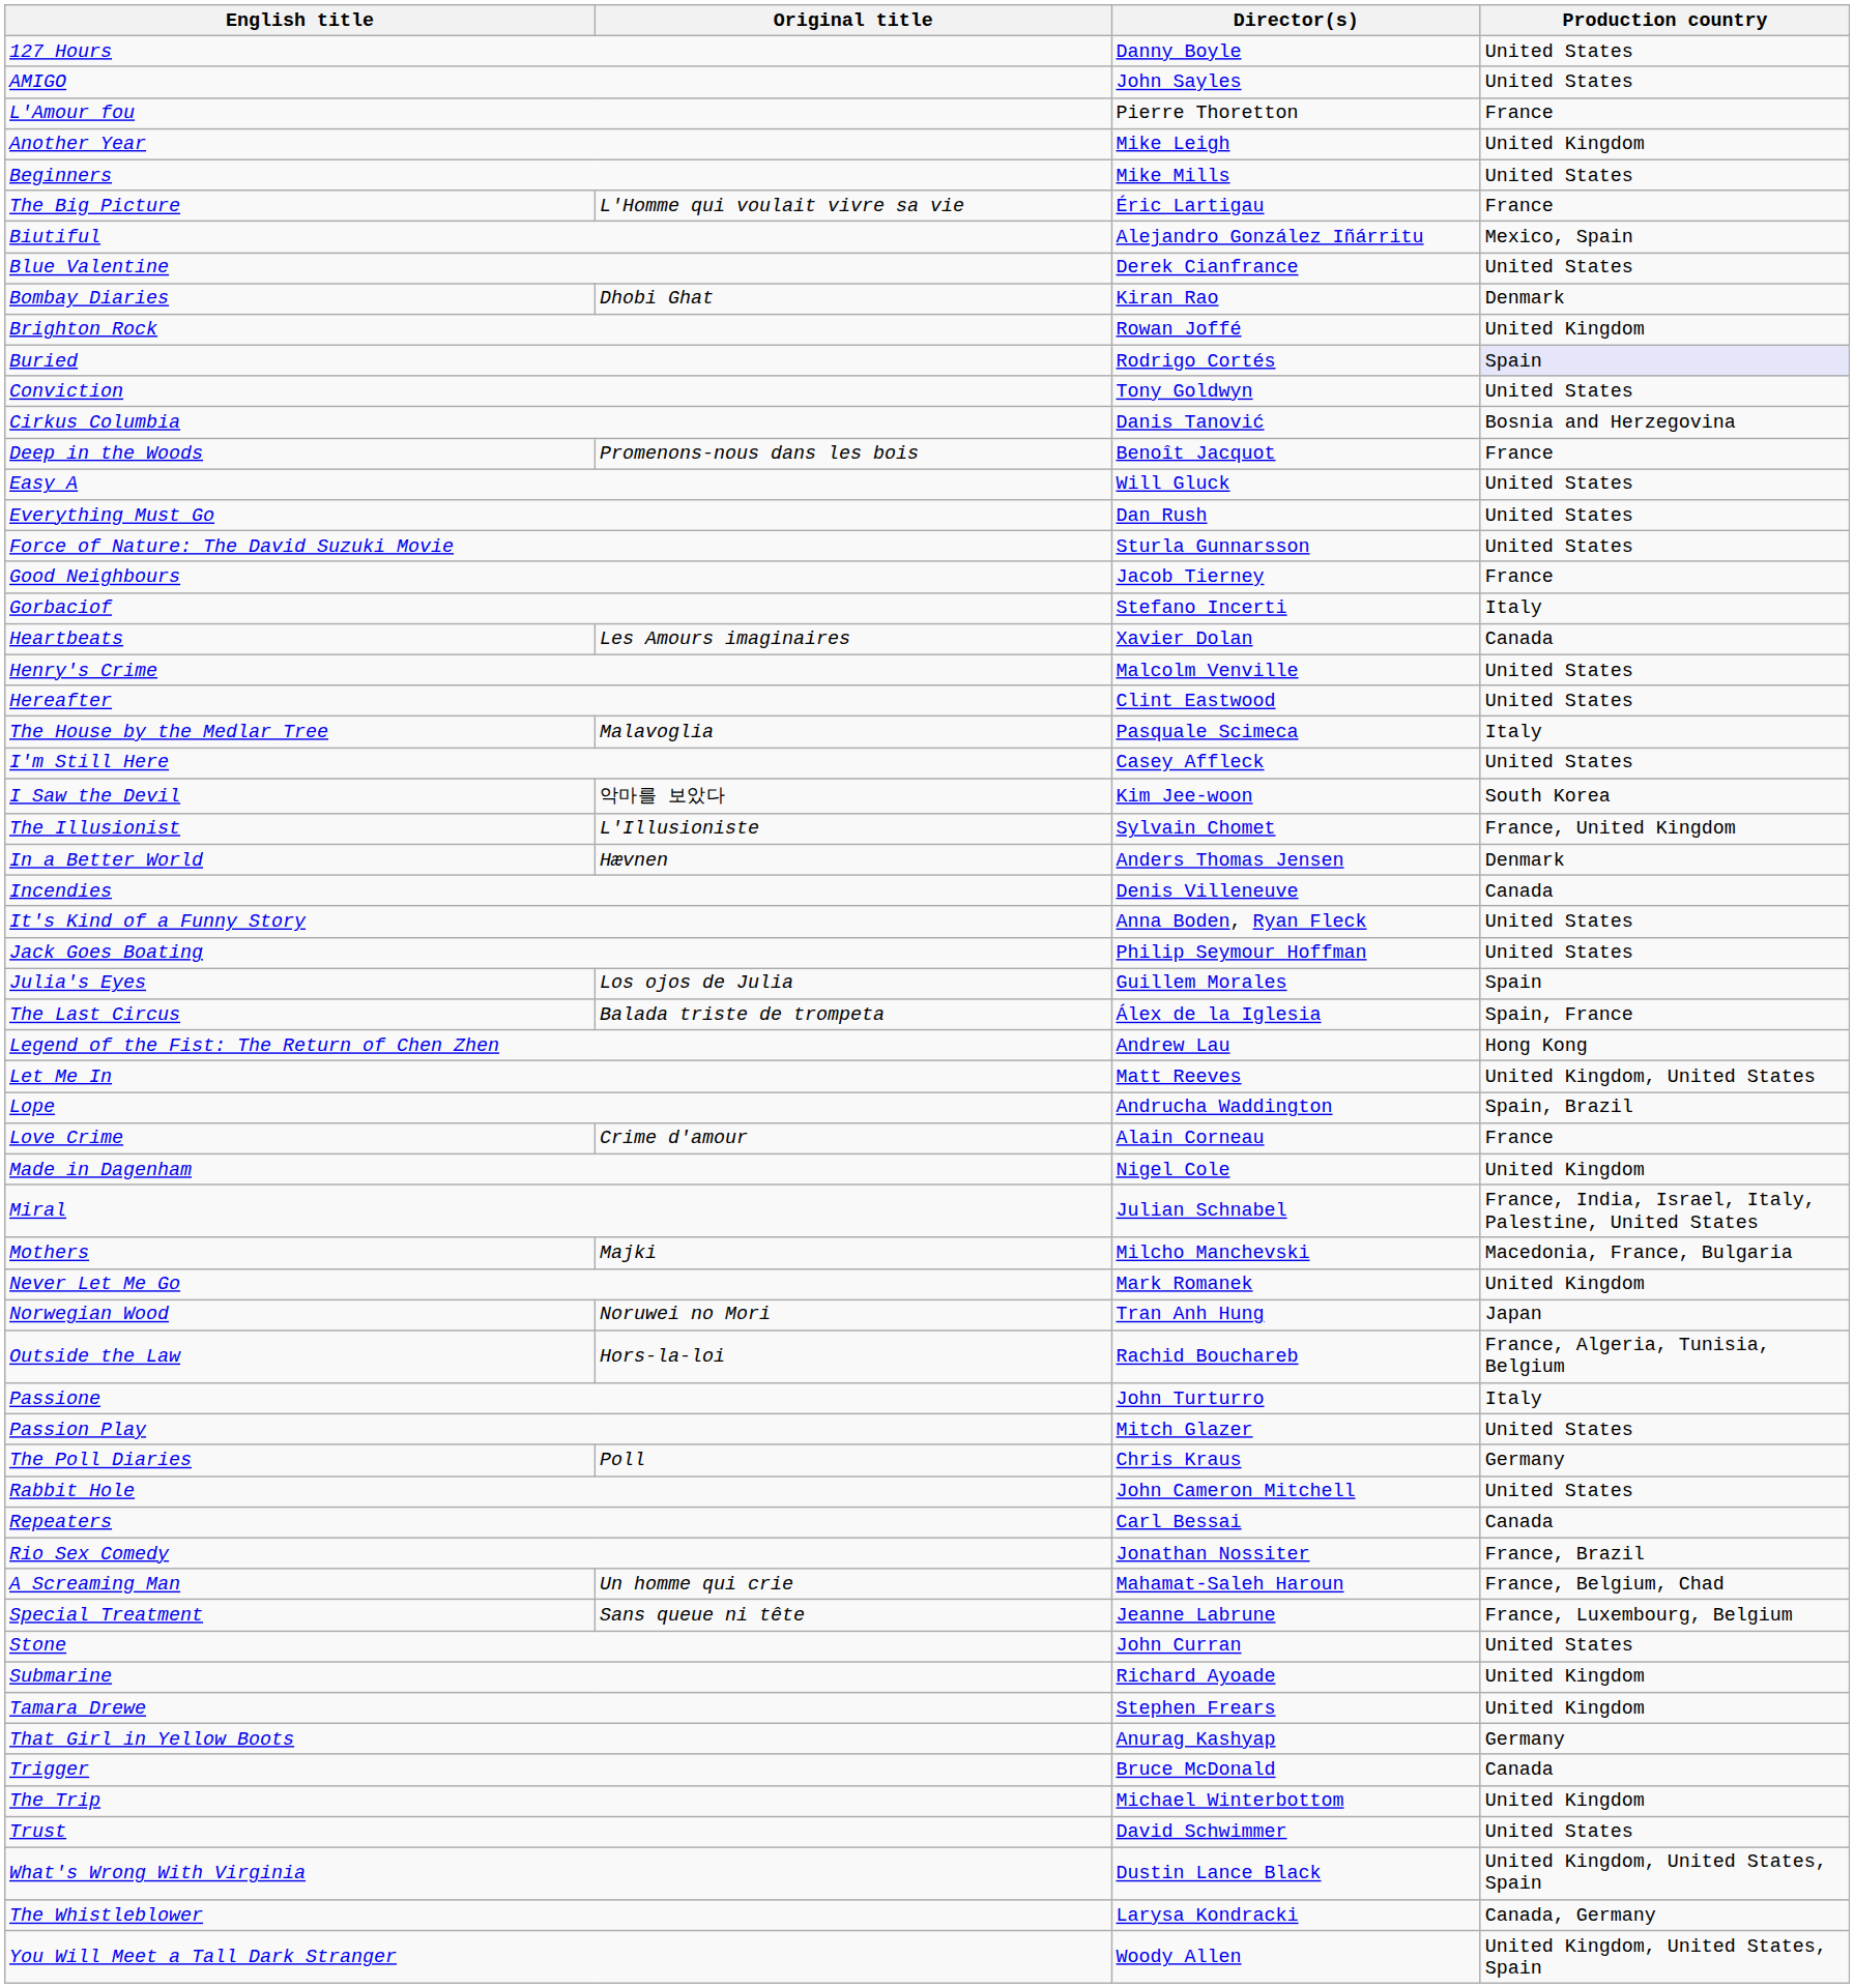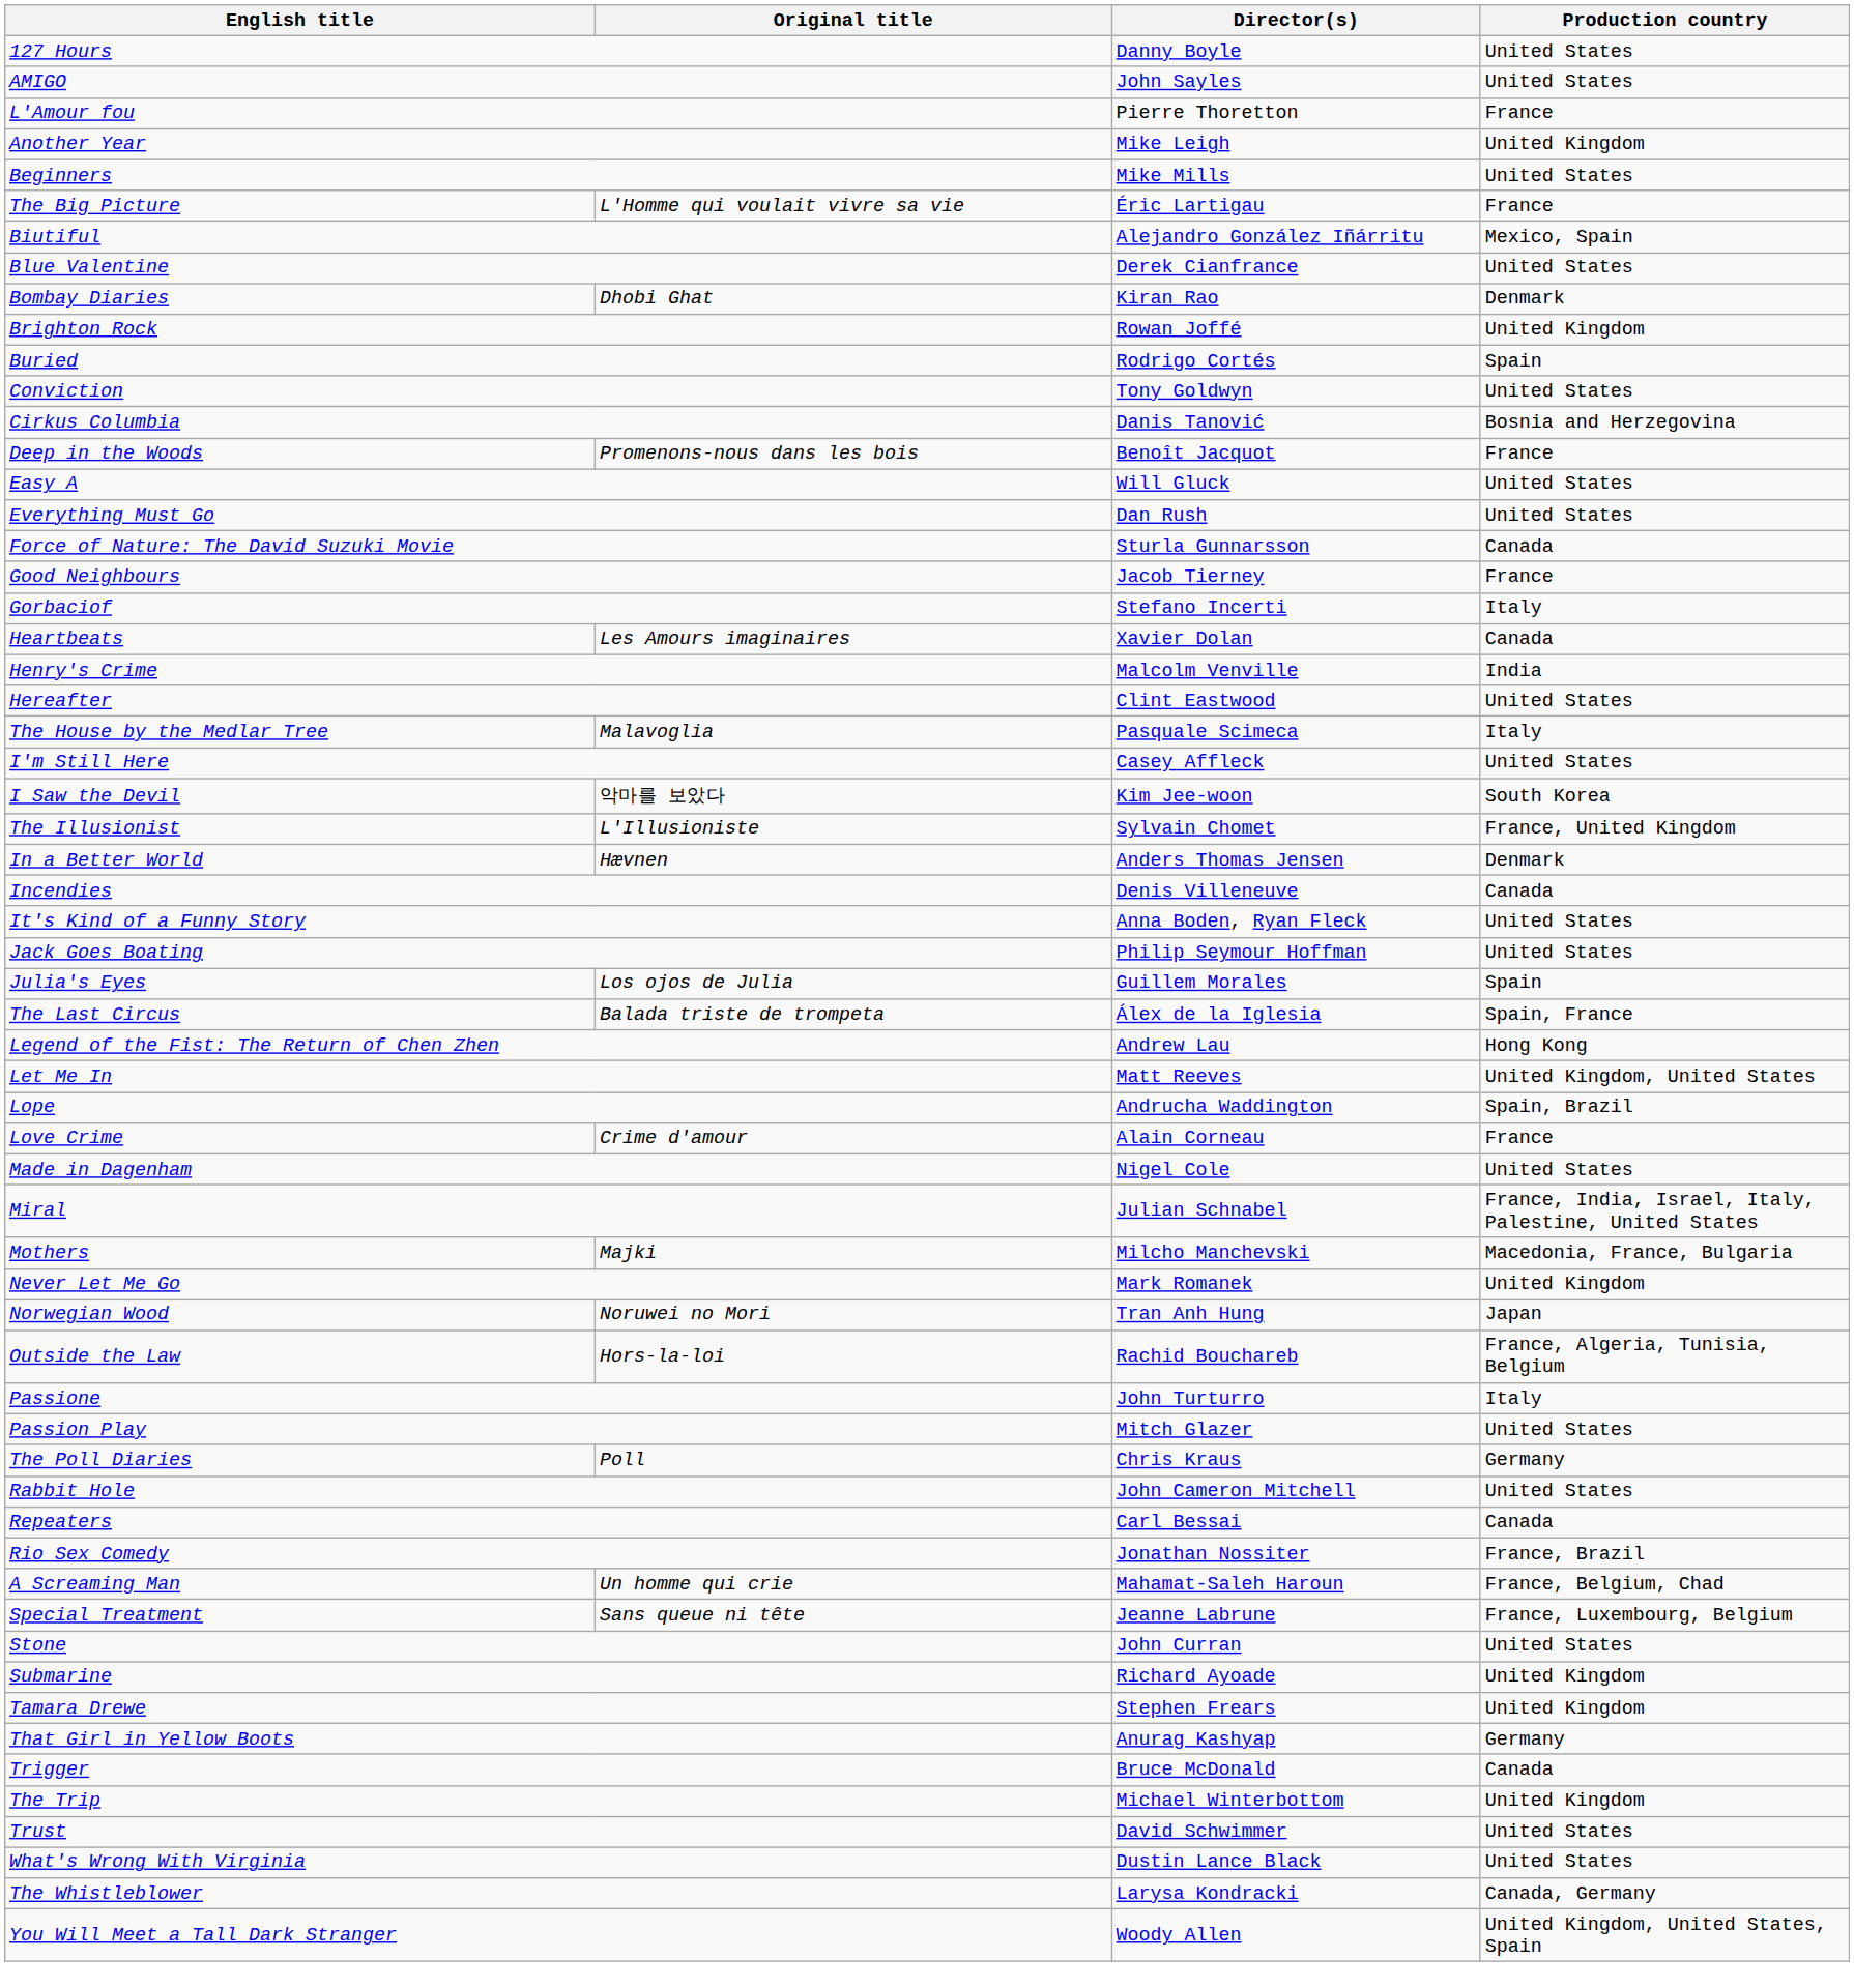 <table class="sortable wikitable" width="100%">
 <tr>
 <th scope="col" width="32%">English title</th>
 <th scope="col" width="28%">Original title</th>
 <th scope="col" width="20%">Director(s)</th>
 <th scope="col" width="20%">Production country</th>
 </tr>
 <tr>
 <td colspan=2><em><a href='#'>127 Hours</a></em></td>
 <td><a href='#'>Danny Boyle</a></td>
 <td>United States</td>
 </tr>
 <tr>
 <td colspan=2><em><a href='#'>AMIGO</a></em></td>
 <td><a href='#'>John Sayles</a></td>
 <td>United States</td>
 </tr>
 <tr>
 <td colspan=2><em><a href='#'>L'Amour fou</a></em></td>
 <td>Pierre Thoretton</td>
 <td>France</td>
 </tr>
 <tr>
 <td colspan=2><em><a href='#'>Another Year</a></em></td>
 <td><a href='#'>Mike Leigh</a></td>
 <td>United Kingdom</td>
 </tr>
 <tr>
 <td colspan=2><em><a href='#'>Beginners</a></em></td>
 <td><a href='#'>Mike Mills</a></td>
 <td>United States</td>
 </tr>
 <tr>
 <td><em><a href='#'>The Big Picture</a></em></td>
 <td><em>L'Homme qui voulait vivre sa vie</em></td>
 <td><a href='#'>Éric Lartigau</a></td>
 <td>France</td>
 </tr>
 <tr>
 <td colspan=2><em><a href='#'>Biutiful</a></em></td>
 <td><a href='#'>Alejandro González Iñárritu</a></td>
 <td>Mexico, Spain</td>
 </tr>
 <tr>
 <td colspan=2><em><a href='#'>Blue Valentine</a></em></td>
 <td><a href='#'>Derek Cianfrance</a></td>
 <td>United States</td>
 </tr>
 <tr>
 <td><em><a href='#'>Bombay Diaries</a></em></td>
 <td><em>Dhobi Ghat</em></td>
 <td><a href='#'>Kiran Rao</a></td>
 <td>Denmark</td>
 </tr>
 <tr>
 <td colspan=2><em><a href='#'>Brighton Rock</a></em></td>
 <td><a href='#'>Rowan Joffé</a></td>
 <td>United Kingdom</td>
 </tr>
 <tr>
 <td colspan=2><em><a href='#'>Buried</a></em></td>
 <td><a href='#'>Rodrigo Cortés</a></td>
-<td style="background: lavender;">Spain</td>
+<td>Spain</td>
 </tr>
 <tr>
 <td colspan=2><em><a href='#'>Conviction</a></em></td>
 <td><a href='#'>Tony Goldwyn</a></td>
 <td>United States</td>
 </tr>
 <tr>
 <td colspan=2><em><a href='#'>Cirkus Columbia</a></em></td>
 <td><a href='#'>Danis Tanović</a></td>
 <td>Bosnia and Herzegovina</td>
 </tr>
 <tr>
 <td><em><a href='#'>Deep in the Woods</a></em></td>
 <td><em>Promenons-nous dans les bois</em></td>
 <td><a href='#'>Benoît Jacquot</a></td>
 <td>France</td>
 </tr>
 <tr>
 <td colspan=2><em><a href='#'>Easy A</a></em></td>
 <td><a href='#'>Will Gluck</a></td>
 <td>United States</td>
 </tr>
 <tr>
 <td colspan=2><em><a href='#'>Everything Must Go</a></em></td>
 <td><a href='#'>Dan Rush</a></td>
 <td>United States</td>
 </tr>
 <tr>
 <td colspan=2><em><a href='#'>Force of Nature: The David Suzuki Movie</a></em></td>
 <td><a href='#'>Sturla Gunnarsson</a></td>
-<td>United States</td>
+<td>Canada</td>
 </tr>
 <tr>
 <td colspan=2><em><a href='#'>Good Neighbours</a></em></td>
 <td><a href='#'>Jacob Tierney</a></td>
 <td>France</td>
 </tr>
 <tr>
 <td colspan=2><em><a href='#'>Gorbaciof</a></em></td>
 <td><a href='#'>Stefano Incerti</a></td>
 <td>Italy</td>
 </tr>
 <tr>
 <td><em><a href='#'>Heartbeats</a></em></td>
 <td><em>Les Amours imaginaires</em></td>
 <td><a href='#'>Xavier Dolan</a></td>
 <td>Canada</td>
 </tr>
 <tr>
 <td colspan=2><em><a href='#'>Henry's Crime</a></em></td>
 <td><a href='#'>Malcolm Venville</a></td>
-<td>United States</td>
+<td>India</td>
 </tr>
 <tr>
 <td colspan=2><em><a href='#'>Hereafter</a></em></td>
 <td><a href='#'>Clint Eastwood</a></td>
 <td>United States</td>
 </tr>
 <tr>
 <td><em><a href='#'>The House by the Medlar Tree</a></em></td>
 <td><em>Malavoglia</em></td>
 <td><a href='#'>Pasquale Scimeca</a></td>
 <td>Italy</td>
 </tr>
 <tr>
 <td colspan=2><em><a href='#'>I'm Still Here</a></em></td>
 <td><a href='#'>Casey Affleck</a></td>
 <td>United States</td>
 </tr>
 <tr>
 <td><em><a href='#'>I Saw the Devil</a></em></td>
 <td>악마를 보았다</td>
 <td><a href='#'>Kim Jee-woon</a></td>
 <td>South Korea</td>
 </tr>
 <tr>
 <td><em><a href='#'>The Illusionist</a></em></td>
 <td><em>L'Illusioniste</em></td>
 <td><a href='#'>Sylvain Chomet</a></td>
 <td>France, United Kingdom</td>
 </tr>
 <tr>
 <td><em><a href='#'>In a Better World</a></em></td>
 <td><em>Hævnen</em></td>
 <td><a href='#'>Anders Thomas Jensen</a></td>
 <td>Denmark</td>
 </tr>
 <tr>
 <td colspan=2><em><a href='#'>Incendies</a></em></td>
 <td><a href='#'>Denis Villeneuve</a></td>
 <td>Canada</td>
 </tr>
 <tr>
 <td colspan=2><em><a href='#'>It's Kind of a Funny Story</a></em></td>
 <td><a href='#'>Anna Boden</a>, <a href='#'>Ryan Fleck</a></td>
 <td>United States</td>
 </tr>
 <tr>
 <td colspan=2><em><a href='#'>Jack Goes Boating</a></em></td>
 <td><a href='#'>Philip Seymour Hoffman</a></td>
 <td>United States</td>
 </tr>
 <tr>
 <td><em><a href='#'>Julia's Eyes</a></em></td>
 <td><em>Los ojos de Julia</em></td>
 <td><a href='#'>Guillem Morales</a></td>
 <td>Spain</td>
 </tr>
 <tr>
 <td><em><a href='#'>The Last Circus</a></em></td>
 <td><em>Balada triste de trompeta</em></td>
 <td><a href='#'>Álex de la Iglesia</a></td>
 <td>Spain, France</td>
 </tr>
 <tr>
 <td colspan=2><em><a href='#'>Legend of the Fist: The Return of Chen Zhen</a></em></td>
 <td><a href='#'>Andrew Lau</a></td>
 <td>Hong Kong</td>
 </tr>
 <tr>
 <td colspan=2><em><a href='#'>Let Me In</a></em></td>
 <td><a href='#'>Matt Reeves</a></td>
 <td>United Kingdom, United States</td>
 </tr>
 <tr>
 <td colspan=2><em><a href='#'>Lope</a></em></td>
 <td><a href='#'>Andrucha Waddington</a></td>
 <td>Spain, Brazil</td>
 </tr>
 <tr>
 <td><em><a href='#'>Love Crime</a></em></td>
 <td><em>Crime d'amour</em></td>
 <td><a href='#'>Alain Corneau</a></td>
 <td>France</td>
 </tr>
 <tr>
 <td colspan=2><em><a href='#'>Made in Dagenham</a></em></td>
 <td><a href='#'>Nigel Cole</a></td>
-<td>United Kingdom</td>
+<td>United States</td>
 </tr>
 <tr>
 <td colspan=2><em><a href='#'>Miral</a></em></td>
 <td><a href='#'>Julian Schnabel</a></td>
 <td>France, India, Israel, Italy, Palestine, United States</td>
 </tr>
 <tr>
 <td><em><a href='#'>Mothers</a></em></td>
 <td><em>Majki</em></td>
 <td><a href='#'>Milcho Manchevski</a></td>
 <td>Macedonia, France, Bulgaria</td>
 </tr>
 <tr>
 <td colspan=2><em><a href='#'>Never Let Me Go</a></em></td>
 <td><a href='#'>Mark Romanek</a></td>
 <td>United Kingdom</td>
 </tr>
 <tr>
 <td><em><a href='#'>Norwegian Wood</a></em></td>
 <td><em>Noruwei no Mori</em></td>
 <td><a href='#'>Tran Anh Hung</a></td>
 <td>Japan</td>
 </tr>
 <tr>
 <td><em><a href='#'>Outside the Law</a></em></td>
 <td><em>Hors-la-loi</em></td>
 <td><a href='#'>Rachid Bouchareb</a></td>
 <td>France, Algeria, Tunisia, Belgium</td>
 </tr>
 <tr>
 <td colspan=2><em><a href='#'>Passione</a></em></td>
 <td><a href='#'>John Turturro</a></td>
 <td>Italy</td>
 </tr>
 <tr>
 <td colspan=2><em><a href='#'>Passion Play</a></em></td>
 <td><a href='#'>Mitch Glazer</a></td>
 <td>United States</td>
 </tr>
 <tr>
 <td><em><a href='#'>The Poll Diaries</a></em></td>
 <td><em>Poll</em></td>
 <td><a href='#'>Chris Kraus</a></td>
 <td>Germany</td>
 </tr>
 <tr>
 <td colspan=2><em><a href='#'>Rabbit Hole</a></em></td>
 <td><a href='#'>John Cameron Mitchell</a></td>
 <td>United States</td>
 </tr>
 <tr>
 <td colspan=2><em><a href='#'>Repeaters</a></em></td>
 <td><a href='#'>Carl Bessai</a></td>
 <td>Canada</td>
 </tr>
 <tr>
 <td colspan=2><em><a href='#'>Rio Sex Comedy</a></em></td>
 <td><a href='#'>Jonathan Nossiter</a></td>
 <td>France, Brazil</td>
 </tr>
 <tr>
 <td><em><a href='#'>A Screaming Man</a></em></td>
 <td><em>Un homme qui crie</em></td>
 <td><a href='#'>Mahamat-Saleh Haroun</a></td>
 <td>France, Belgium, Chad</td>
 </tr>
 <tr>
 <td><em><a href='#'>Special Treatment</a></em></td>
 <td><em>Sans queue ni tête</em></td>
 <td><a href='#'>Jeanne Labrune</a></td>
 <td>France, Luxembourg, Belgium</td>
 </tr>
 <tr>
 <td colspan=2><em><a href='#'>Stone</a></em></td>
 <td><a href='#'>John Curran</a></td>
 <td>United States</td>
 </tr>
 <tr>
 <td colspan=2><em><a href='#'>Submarine</a></em></td>
 <td><a href='#'>Richard Ayoade</a></td>
 <td>United Kingdom</td>
 </tr>
 <tr>
 <td colspan=2><em><a href='#'>Tamara Drewe</a></em></td>
 <td><a href='#'>Stephen Frears</a></td>
 <td>United Kingdom</td>
 </tr>
 <tr>
 <td colspan=2><em><a href='#'>That Girl in Yellow Boots</a></em></td>
 <td><a href='#'>Anurag Kashyap</a></td>
 <td>Germany</td>
 </tr>
 <tr>
 <td colspan=2><em><a href='#'>Trigger</a></em></td>
 <td><a href='#'>Bruce McDonald</a></td>
 <td>Canada</td>
 </tr>
 <tr>
 <td colspan=2><em><a href='#'>The Trip</a></em></td>
 <td><a href='#'>Michael Winterbottom</a></td>
 <td>United Kingdom</td>
 </tr>
 <tr>
 <td colspan=2><em><a href='#'>Trust</a></em></td>
 <td><a href='#'>David Schwimmer</a></td>
 <td>United States</td>
 </tr>
 <tr>
 <td colspan=2><em><a href='#'>What's Wrong With Virginia</a></em></td>
 <td><a href='#'>Dustin Lance Black</a></td>
-<td>United Kingdom, United States, Spain</td>
+<td>United States</td>
 </tr>
 <tr>
 <td colspan=2><em><a href='#'>The Whistleblower</a></em></td>
 <td><a href='#'>Larysa Kondracki</a></td>
 <td>Canada, Germany</td>
 </tr>
 <tr>
 <td colspan=2><em><a href='#'>You Will Meet a Tall Dark Stranger</a></em></td>
 <td><a href='#'>Woody Allen</a></td>
 <td>United Kingdom, United States, Spain</td>
 </tr>
 </table>
